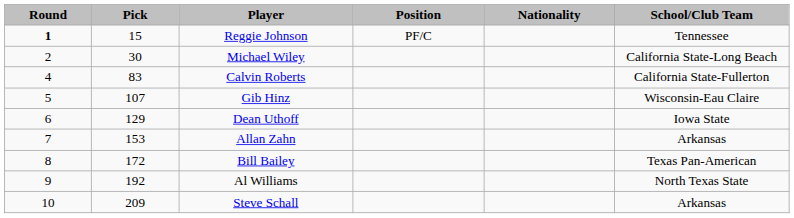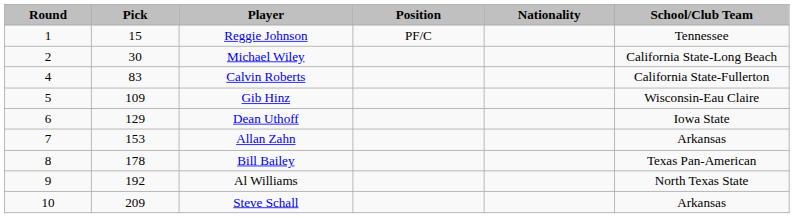 <table class="wikitable sortable sortable">
 <tr>
 <th style="background:silver;" width="10%">Round</th>
 <th style="background:silver;" width="10%">Pick</th>
 <th style="background:silver;" width="20%">Player</th>
 <th style="background:silver;" width="15%">Position</th>
 <th style="background:silver;" width="15%">Nationality</th>
 <th style="background:silver;" width="20%">School/Club Team</th>
 </tr>
 <tr style="text-align: center">
-<td><strong>1</strong></td>
+<td>1</td>
 <td>15</td>
 <td><a href='#'>Reggie Johnson</a></td>
 <td>PF/C</td>
 <td></td>
 <td>Tennessee</td>
 </tr>
 <tr style="text-align: center">
 <td>2</td>
 <td>30</td>
 <td><a href='#'>Michael Wiley</a></td>
 <td></td>
 <td></td>
 <td>California State-Long Beach</td>
 </tr>
 <tr style="text-align: center">
 <td>4</td>
 <td>83</td>
 <td><a href='#'>Calvin Roberts</a></td>
 <td></td>
 <td></td>
 <td>California State-Fullerton</td>
 </tr>
 <tr style="text-align: center">
 <td>5</td>
-<td>107</td>
+<td>109</td>
 <td><a href='#'>Gib Hinz</a></td>
 <td></td>
 <td></td>
 <td>Wisconsin-Eau Claire</td>
 </tr>
 <tr style="text-align: center">
 <td>6</td>
 <td>129</td>
 <td><a href='#'>Dean Uthoff</a></td>
 <td></td>
 <td></td>
 <td>Iowa State</td>
 </tr>
 <tr style="text-align: center">
 <td>7</td>
 <td>153</td>
 <td><a href='#'>Allan Zahn</a></td>
 <td></td>
 <td></td>
 <td>Arkansas</td>
 </tr>
 <tr style="text-align: center">
 <td>8</td>
-<td>172</td>
+<td>178</td>
 <td><a href='#'>Bill Bailey</a></td>
 <td></td>
 <td></td>
 <td>Texas Pan-American</td>
 </tr>
 <tr style="text-align: center">
 <td>9</td>
 <td>192</td>
 <td>Al Williams</td>
 <td></td>
 <td></td>
 <td>North Texas State</td>
 </tr>
 <tr style="text-align: center">
 <td>10</td>
 <td>209</td>
 <td><a href='#'>Steve Schall</a></td>
 <td></td>
 <td></td>
 <td>Arkansas</td>
 </tr>
 </table>
